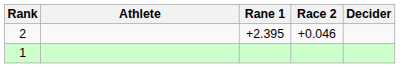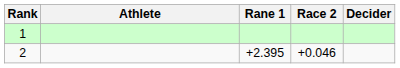 <table class=wikitable style="text-align:center">
 <tr>
 <th width=40>Rank</th>
 <th width=250>Athlete</th>
 <th width=60>Rane 1</th>
 <th width=60>Race 2</th>
 <th width=60>Decider</th>
 </tr>
+<tr bgcolor="ccffcc">
+<td>1</td>
+<td align=left></td>
+<td></td>
+<td></td>
+<td></td>
+</tr>
 <tr>
 <td>2</td>
 <td align=left></td>
 <td>+2.395</td>
 <td>+0.046</td>
 <td></td>
 </tr>
-<tr bgcolor="ccffcc">
-<td>1</td>
-<td align=left></td>
-<td></td>
-<td></td>
-<td></td>
-</tr>
 </table>
